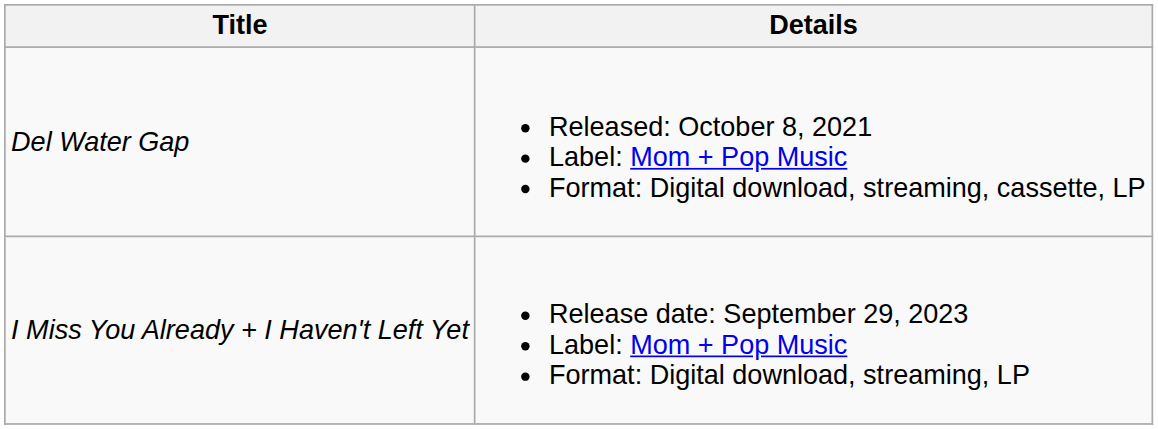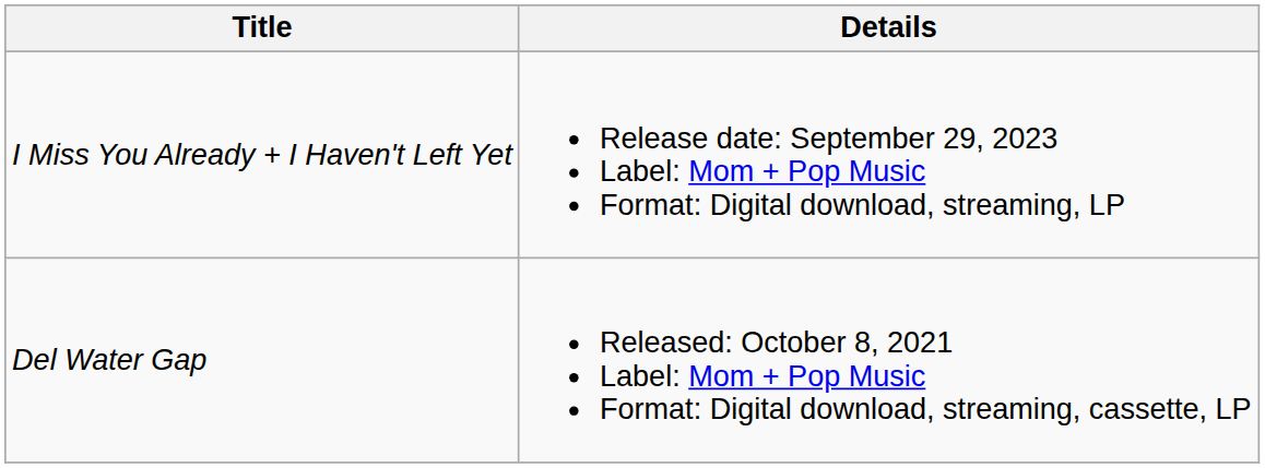 <table class="wikitable">
 <tr>
 <th>Title</th>
 <th>Details</th>
 </tr>
 <tr>
+<td><em>I Miss You Already + I Haven't Left Yet</em></td>
+<td><br><ul><li>Release date: September 29, 2023</li><li>Label: <a href='#'>Mom + Pop Music</a></li><li>Format: Digital download, streaming, LP</li></ul></td>
+</tr>
+<tr>
 <td><em>Del Water Gap</em></td>
 <td><br><ul><li>Released: October 8, 2021</li><li>Label: <a href='#'>Mom + Pop Music</a></li><li>Format: Digital download, streaming, cassette, LP</li></ul></td>
 </tr>
-<tr>
-<td><em>I Miss You Already + I Haven't Left Yet</em></td>
-<td><br><ul><li>Release date: September 29, 2023</li><li>Label: <a href='#'>Mom + Pop Music</a></li><li>Format: Digital download, streaming, LP</li></ul></td>
-</tr>
 </table>
